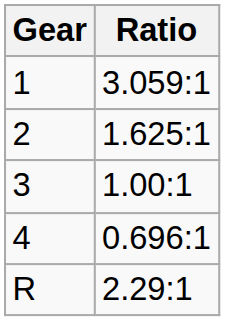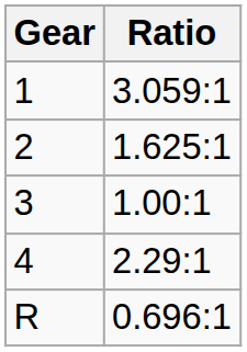 <table class=wikitable>
 <tr>
 <th>Gear</th>
 <th>Ratio</th>
 </tr>
 <tr>
 <td>1</td>
 <td>3.059:1</td>
 </tr>
 <tr>
 <td>2</td>
 <td>1.625:1</td>
 </tr>
 <tr>
 <td>3</td>
 <td>1.00:1</td>
 </tr>
 <tr>
 <td>4</td>
-<td>0.696:1</td>
+<td>2.29:1</td>
 </tr>
 <tr>
 <td>R</td>
-<td>2.29:1</td>
+<td>0.696:1</td>
 </tr>
 </table>
